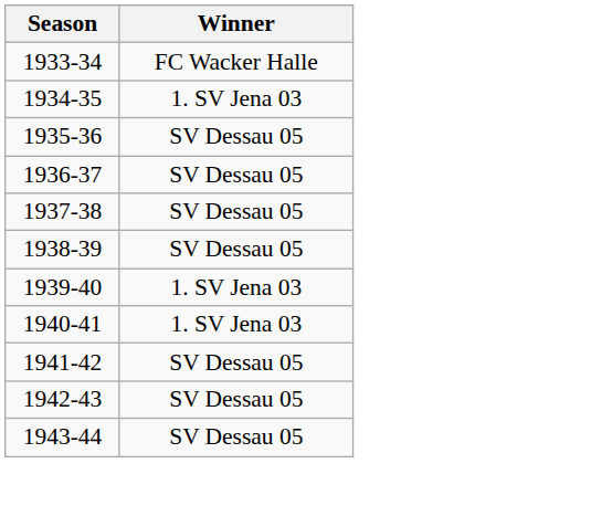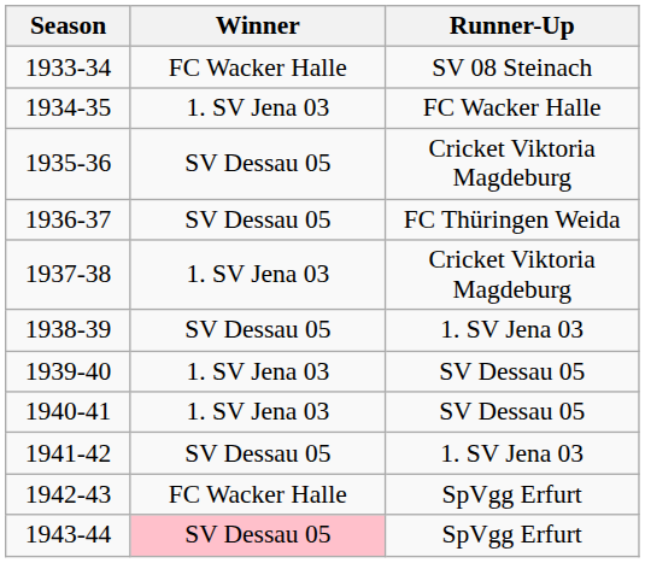 <table class="wikitable">
 <tr align="center" bgcolor="#dfdfdf">
 <th width="70">Season</th>
 <th width="150">Winner</th>
+<th width="150">Runner-Up</th>
 </tr>
 <tr align="center">
 <td>1933-34</td>
 <td>FC Wacker Halle</td>
+<td>SV 08 Steinach</td>
 </tr>
 <tr align="center">
 <td>1934-35</td>
 <td>1. SV Jena 03</td>
+<td>FC Wacker Halle</td>
 </tr>
 <tr align="center">
 <td>1935-36</td>
 <td>SV Dessau 05</td>
+<td>Cricket Viktoria Magdeburg</td>
 </tr>
 <tr align="center">
 <td>1936-37</td>
 <td>SV Dessau 05</td>
+<td>FC Thüringen Weida</td>
 </tr>
 <tr align="center">
 <td>1937-38</td>
-<td>SV Dessau 05</td>
+<td>1. SV Jena 03</td>
+<td>Cricket Viktoria Magdeburg</td>
 </tr>
 <tr align="center">
 <td>1938-39</td>
 <td>SV Dessau 05</td>
+<td>1. SV Jena 03</td>
 </tr>
 <tr align="center">
 <td>1939-40</td>
 <td>1. SV Jena 03</td>
+<td>SV Dessau 05</td>
 </tr>
 <tr align="center">
 <td>1940-41</td>
 <td>1. SV Jena 03</td>
+<td>SV Dessau 05</td>
 </tr>
 <tr align="center">
 <td>1941-42</td>
 <td>SV Dessau 05</td>
+<td>1. SV Jena 03</td>
 </tr>
 <tr align="center">
 <td>1942-43</td>
-<td>SV Dessau 05</td>
+<td>FC Wacker Halle</td>
+<td>SpVgg Erfurt</td>
 </tr>
 <tr align="center">
 <td>1943-44</td>
-<td>SV Dessau 05</td>
+<td style="background: pink;">SV Dessau 05</td>
+<td>SpVgg Erfurt</td>
 </tr>
 </table>
